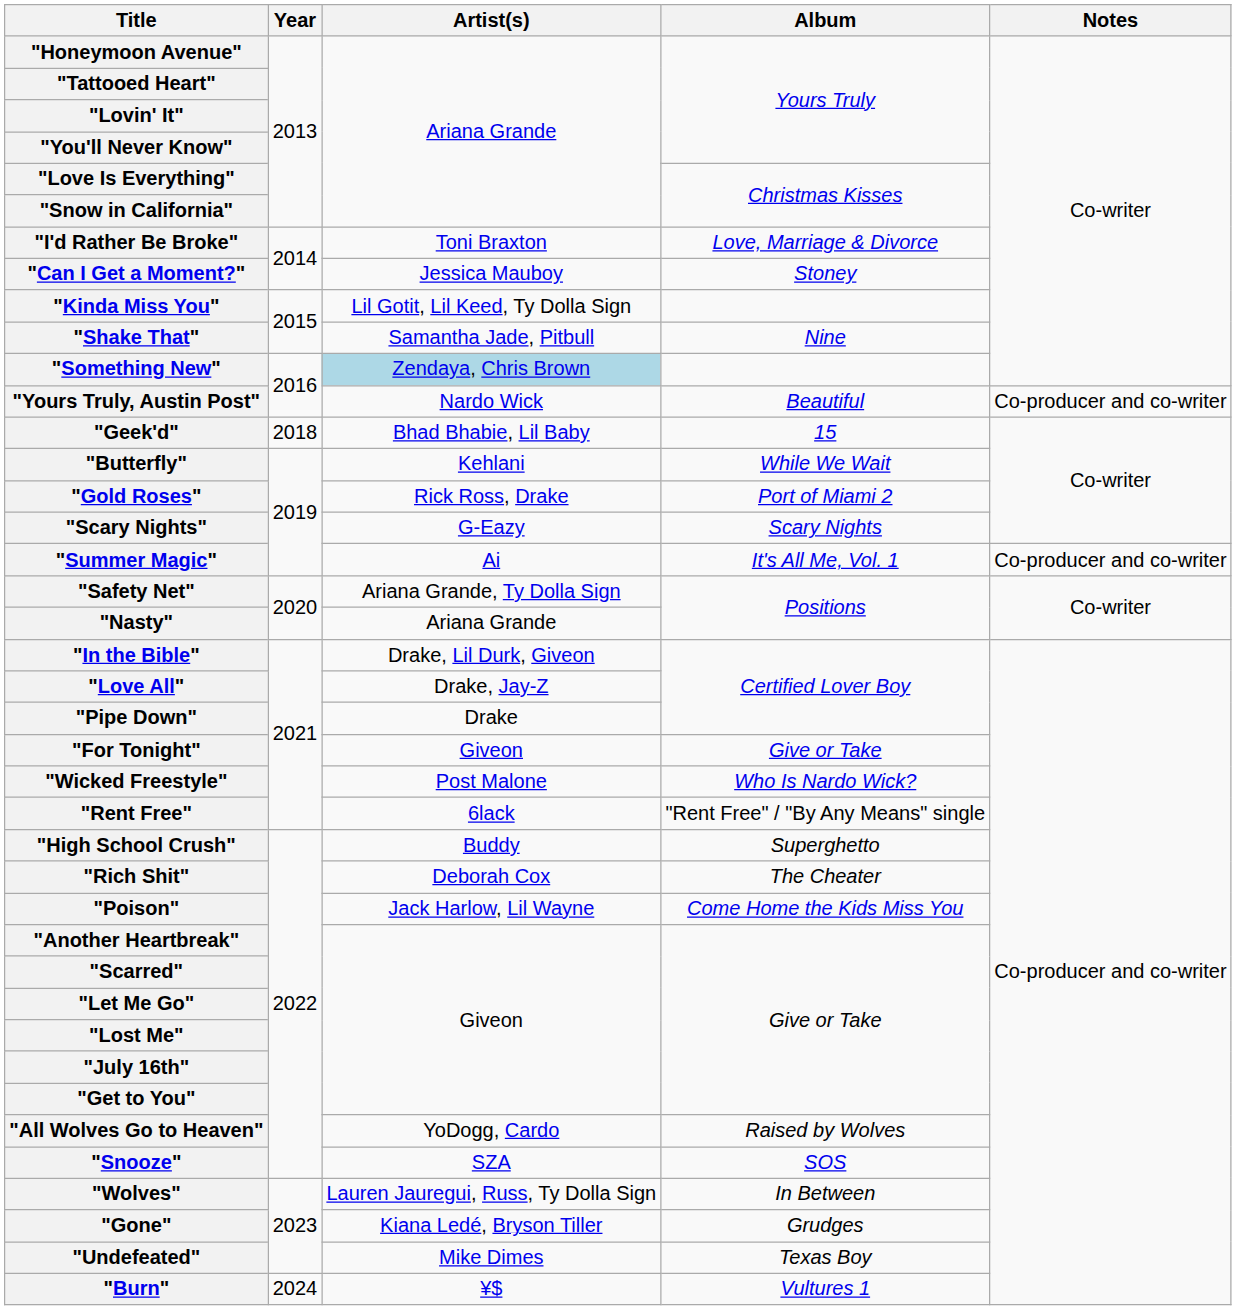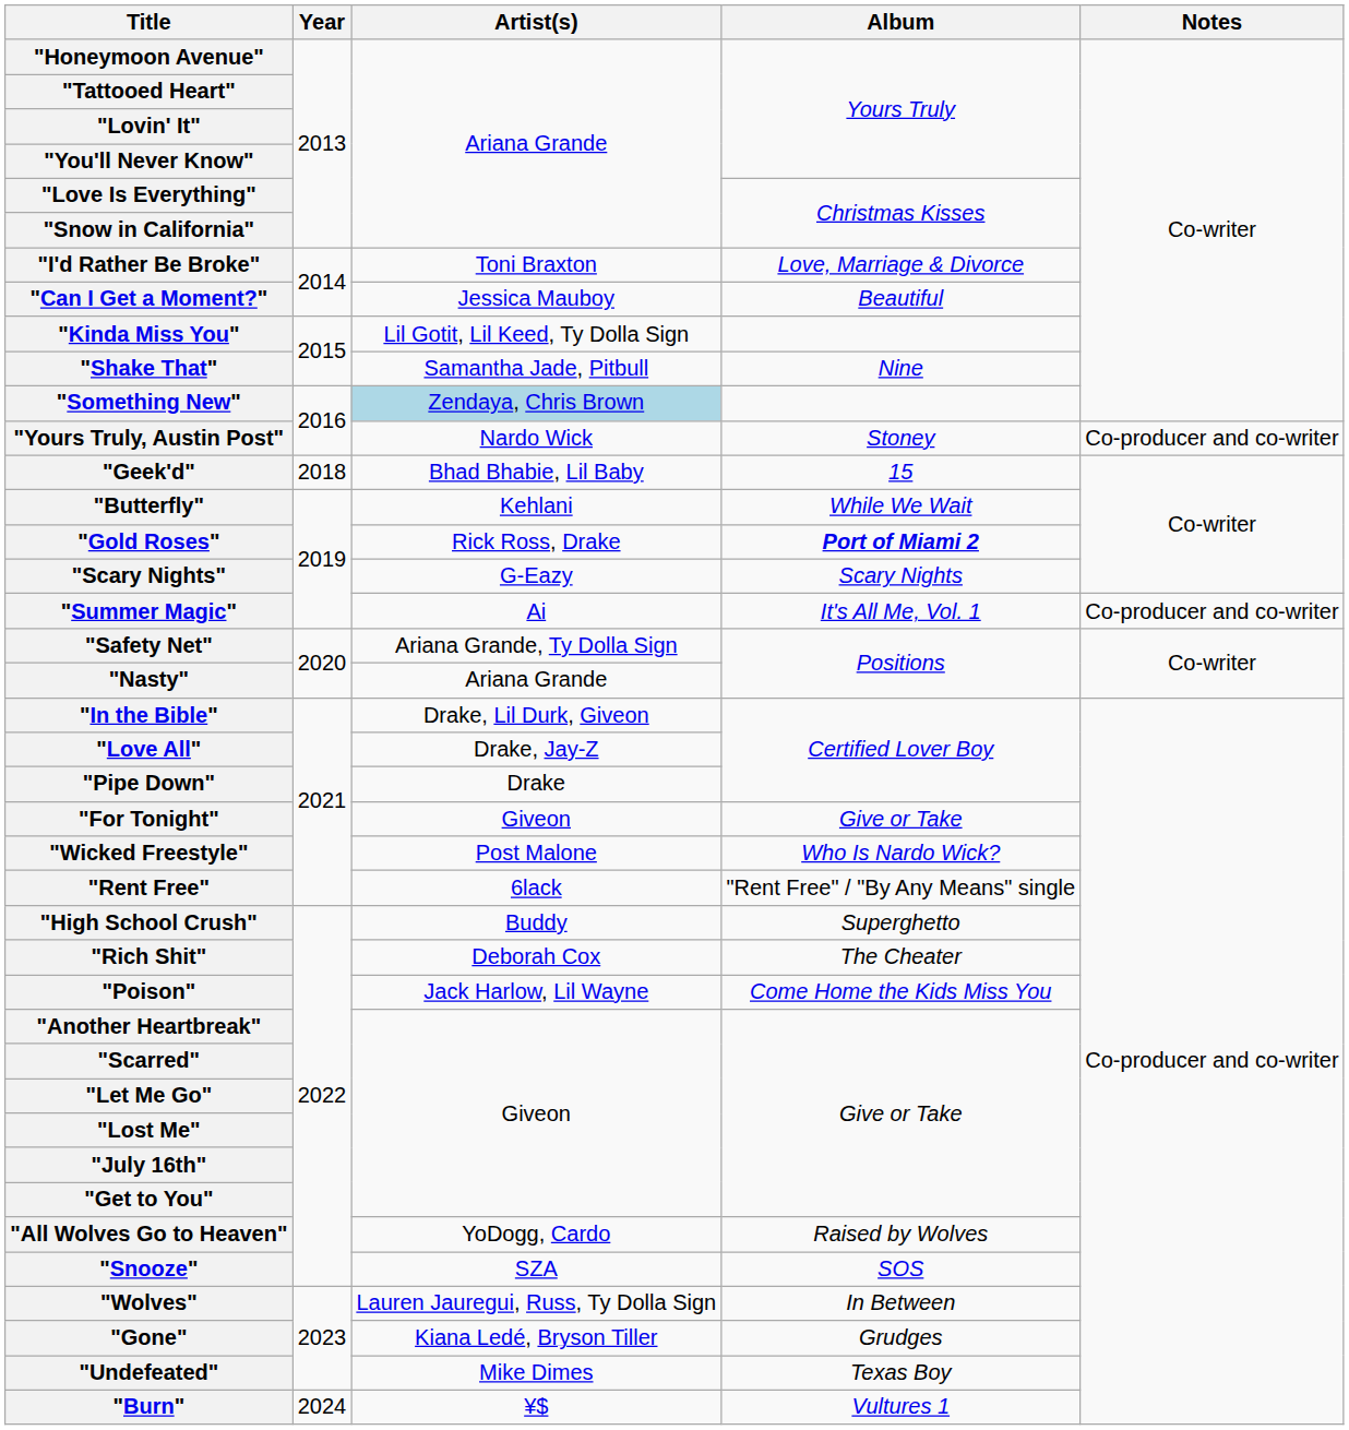 <table class="wikitable mw-collapsible plainrowheaders" style="text-align:center;">
 <tr>
 <th scope="col">Title</th>
 <th scope="col">Year</th>
 <th scope="col">Artist(s)</th>
 <th scope="col">Album</th>
 <th scope="col">Notes</th>
 </tr>
 <tr>
 <th scope="row">"Honeymoon Avenue"</th>
 <td rowspan="6">2013</td>
 <td rowspan="6"><a href='#'>Ariana Grande</a></td>
 <td rowspan="4"><em><a href='#'>Yours Truly</a></em></td>
 <td rowspan="11">Co-writer</td>
 </tr>
 <tr>
 <th scope="row">"Tattooed Heart"</th>
 </tr>
 <tr>
 <th scope="row">"Lovin' It"</th>
 </tr>
 <tr>
 <th scope="row">"You'll Never Know"</th>
 </tr>
 <tr>
 <th scope="row">"Love Is Everything"</th>
 <td rowspan="2"><em><a href='#'>Christmas Kisses</a></em></td>
 </tr>
 <tr>
 <th scope="row">"Snow in California"</th>
 </tr>
 <tr>
 <th scope="row">"I'd Rather Be Broke"</th>
 <td rowspan="2">2014</td>
 <td><a href='#'>Toni Braxton</a></td>
 <td><em><a href='#'>Love, Marriage & Divorce</a></em></td>
 </tr>
 <tr>
 <th scope="row">"<a href='#'>Can I Get a Moment?</a>"</th>
 <td><a href='#'>Jessica Mauboy</a></td>
-<td><em><a href='#'>Stoney</a></em></td>
+<td><em><a href='#'>Beautiful</a></em></td>
 </tr>
 <tr>
 <th scope="row">"<a href='#'>Kinda Miss You</a>"</th>
 <td rowspan="2">2015</td>
 <td><a href='#'>Lil Gotit</a>, <a href='#'>Lil Keed</a>, Ty Dolla Sign</td>
 <td></td>
 </tr>
 <tr>
 <th scope="row">"<a href='#'>Shake That</a>"</th>
 <td><a href='#'>Samantha Jade</a>, <a href='#'>Pitbull</a></td>
 <td><em><a href='#'>Nine</a></em></td>
 </tr>
 <tr>
 <th scope="row">"<a href='#'>Something New</a>"</th>
 <td rowspan="2">2016</td>
 <td style="background: lightblue;"><a href='#'>Zendaya</a>, <a href='#'>Chris Brown</a></td>
 <td></td>
 </tr>
 <tr>
 <th scope="row">"Yours Truly, Austin Post"</th>
 <td><a href='#'>Nardo Wick</a></td>
-<td><em><a href='#'>Beautiful</a></em></td>
+<td><em><a href='#'>Stoney</a></em></td>
 <td>Co-producer and co-writer</td>
 </tr>
 <tr>
 <th scope="row">"Geek'd"</th>
 <td>2018</td>
 <td><a href='#'>Bhad Bhabie</a>, <a href='#'>Lil Baby</a></td>
 <td><em><a href='#'>15</a></em></td>
 <td rowspan="4">Co-writer</td>
 </tr>
 <tr>
 <th scope="row">"Butterfly"</th>
 <td rowspan="4">2019</td>
 <td><a href='#'>Kehlani</a></td>
 <td><em><a href='#'>While We Wait</a></em></td>
 </tr>
 <tr>
 <th scope="row">"<a href='#'>Gold Roses</a>"</th>
 <td><a href='#'>Rick Ross</a>, <a href='#'>Drake</a></td>
-<td><em><a href='#'>Port of Miami 2</a></em></td>
+<td><strong><em><a href='#'>Port of Miami 2</a></em></strong></td>
 </tr>
 <tr>
 <th scope="row">"Scary Nights"</th>
 <td><a href='#'>G-Eazy</a></td>
 <td><em><a href='#'>Scary Nights</a></em></td>
 </tr>
 <tr>
 <th scope="row">"<a href='#'>Summer Magic</a>"</th>
 <td><a href='#'>Ai</a></td>
 <td><em><a href='#'>It's All Me, Vol. 1</a></em></td>
 <td>Co-producer and co-writer</td>
 </tr>
 <tr>
 <th scope="row">"Safety Net"</th>
 <td rowspan="2">2020</td>
 <td>Ariana Grande, <a href='#'>Ty Dolla Sign</a></td>
 <td rowspan="2"><em><a href='#'>Positions</a></em></td>
 <td rowspan="2">Co-writer</td>
 </tr>
 <tr>
 <th scope="row">"Nasty"</th>
 <td>Ariana Grande</td>
 </tr>
 <tr>
 <th scope="row">"<a href='#'>In the Bible</a>"</th>
 <td rowspan="6">2021</td>
 <td>Drake, <a href='#'>Lil Durk</a>, <a href='#'>Giveon</a></td>
 <td rowspan="3"><em><a href='#'>Certified Lover Boy</a></em></td>
 <td rowspan="21">Co-producer and co-writer</td>
 </tr>
 <tr>
 <th scope="row">"<a href='#'>Love All</a>"</th>
 <td>Drake, <a href='#'>Jay-Z</a></td>
 </tr>
 <tr>
 <th scope="row">"Pipe Down"</th>
 <td>Drake</td>
 </tr>
 <tr>
 <th scope="row">"For Tonight"</th>
 <td><a href='#'>Giveon</a></td>
 <td><em><a href='#'>Give or Take</a></em></td>
 </tr>
 <tr>
 <th scope="row">"Wicked Freestyle"</th>
 <td><a href='#'>Post Malone</a></td>
 <td><em><a href='#'>Who Is Nardo Wick?</a></em></td>
 </tr>
 <tr>
 <th scope="row">"Rent Free"</th>
 <td><a href='#'>6lack</a></td>
 <td>"Rent Free" / "By Any Means" single</td>
 </tr>
 <tr>
 <th scope="row">"High School Crush"</th>
 <td rowspan="11">2022</td>
 <td><a href='#'>Buddy</a></td>
 <td><em>Superghetto</em></td>
 </tr>
 <tr>
 <th scope="row">"Rich Shit"</th>
 <td><a href='#'>Deborah Cox</a></td>
 <td><em>The Cheater</em></td>
 </tr>
 <tr>
 <th scope="row">"Poison"</th>
 <td><a href='#'>Jack Harlow</a>, <a href='#'>Lil Wayne</a></td>
 <td><em><a href='#'>Come Home the Kids Miss You</a></em></td>
 </tr>
 <tr>
 <th scope="row">"Another Heartbreak"</th>
 <td rowspan="6">Giveon</td>
 <td rowspan="6"><em>Give or Take</em></td>
 </tr>
 <tr>
 <th scope="row">"Scarred"</th>
 </tr>
 <tr>
 <th scope="row">"Let Me Go"</th>
 </tr>
 <tr>
 <th scope="row">"Lost Me"</th>
 </tr>
 <tr>
 <th scope="row">"July 16th"</th>
 </tr>
 <tr>
 <th scope="row">"Get to You"</th>
 </tr>
 <tr>
 <th scope="row">"All Wolves Go to Heaven"</th>
 <td>YoDogg, <a href='#'>Cardo</a></td>
 <td><em>Raised by Wolves</em></td>
 </tr>
 <tr>
 <th scope="row">"<a href='#'>Snooze</a>"</th>
 <td><a href='#'>SZA</a></td>
 <td><em><a href='#'>SOS</a></em></td>
 </tr>
 <tr>
 <th scope="row">"Wolves"</th>
 <td rowspan="3">2023</td>
 <td><a href='#'>Lauren Jauregui</a>, <a href='#'>Russ</a>, Ty Dolla Sign</td>
 <td><em>In Between</em></td>
 </tr>
 <tr>
 <th scope="row">"Gone"</th>
 <td><a href='#'>Kiana Ledé</a>, <a href='#'>Bryson Tiller</a></td>
 <td><em>Grudges</em></td>
 </tr>
 <tr>
 <th scope="row">"Undefeated"</th>
 <td><a href='#'>Mike Dimes</a></td>
 <td><em>Texas Boy</em></td>
 </tr>
 <tr>
 <th scope="row">"<a href='#'>Burn</a>"</th>
 <td rowspan="2">2024</td>
 <td><a href='#'>¥$</a></td>
 <td><em><a href='#'>Vultures 1</a></em></td>
 </tr>
 </table>
